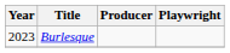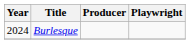 <table class="wikitable sortable">
 <tr>
 <th>Year</th>
 <th>Title</th>
 <th scope="col">Producer</th>
 <th scope="col">Playwright</th>
 </tr>
 <tr>
-<td>2023</td>
+<td>2024</td>
 <td><em><a href='#'>Burlesque</a></em></td>
 <td></td>
 <td></td>
 </tr>
 <tr>
 </tr>
 </table>
